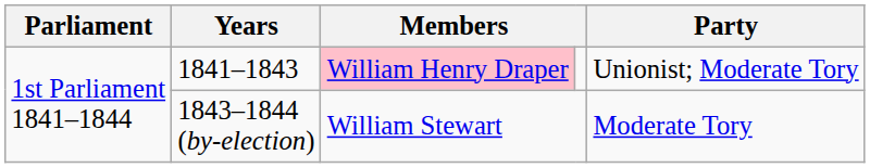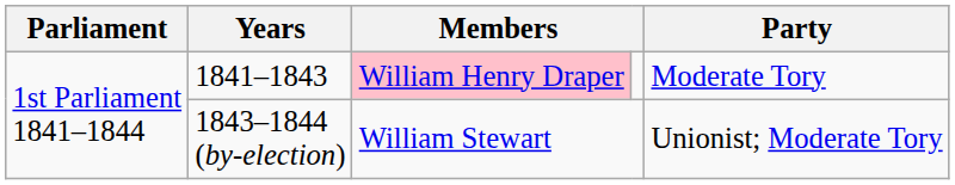 <table class="wikitable">
 <tr>
 <th>Parliament</th>
 <th>Years</th>
 <th colspan="2">Members</th>
 <th>Party</th>
 </tr>
 <tr>
 <td rowspan="2"><a href='#'>1st Parliament</a><br>1841–1844</td>
 <td>1841–1843</td>
 <td style="background: pink;"><a href='#'>William Henry Draper</a></td>
 <td></td>
-<td>Unionist;  <a href='#'>Moderate Tory</a></td>
+<td><a href='#'>Moderate Tory</a></td>
 </tr>
 <tr>
 <td>1843–1844<br>(<em>by-election</em>)</td>
 <td colspan = "2"><a href='#'>William Stewart</a></td>
-<td><a href='#'>Moderate Tory</a></td>
+<td>Unionist;  <a href='#'>Moderate Tory</a></td>
 </tr>
 </table>
